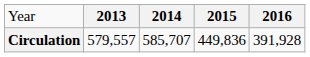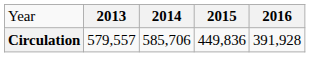 <table class="wikitable">
 <tr>
 <td>Year</td>
 <th>2013</th>
 <th>2014</th>
 <th>2015</th>
 <th>2016</th>
 </tr>
 <tr>
 <th>Circulation</th>
 <td>579,557</td>
-<td>585,707</td>
+<td>585,706</td>
 <td>449,836</td>
 <td>391,928</td>
 </tr>
 </table>
